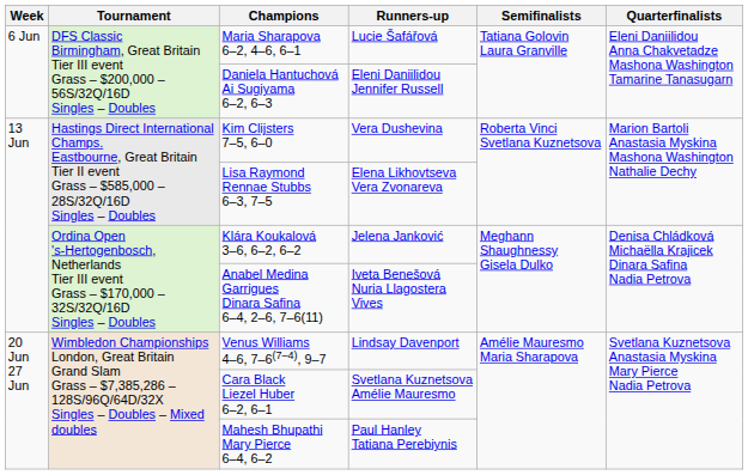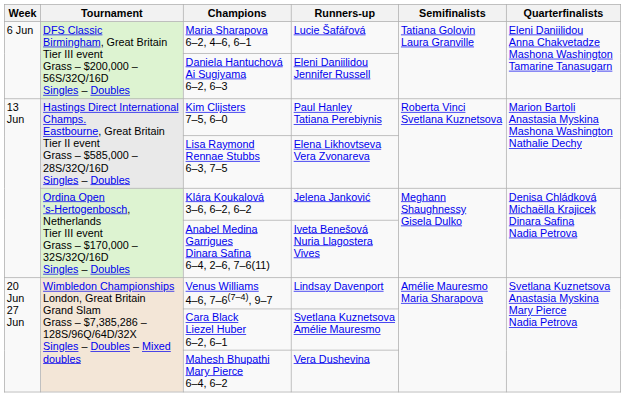 <table class=wikitable style=font-size:95%>
 <tr>
 <th style="width:48px;">Week</th>
 <th style="width:248px;">Tournament</th>
 <th style="width:200px;">Champions</th>
 <th style="width:200px;">Runners-up</th>
 <th style="width:190px;">Semifinalists</th>
 <th style="width:190px;">Quarterfinalists</th>
 </tr>
 <tr valign="top">
 <td rowspan=2>6 Jun</td>
 <td rowspan=2 bgcolor="#DDF3D1"><a href='#'>DFS Classic</a><br> <a href='#'>Birmingham</a>, Great Britain <br>Tier III event <br> Grass – $200,000 – 56S/32Q/16D<br> <a href='#'>Singles</a> – <a href='#'>Doubles</a></td>
 <td> <a href='#'>Maria Sharapova</a> <br> 6–2, 4–6, 6–1</td>
 <td> <a href='#'>Lucie Šafářová</a></td>
 <td rowspan=2> <a href='#'>Tatiana Golovin</a><br> <a href='#'>Laura Granville</a></td>
 <td rowspan=2> <a href='#'>Eleni Daniilidou</a>  <br>  <a href='#'>Anna Chakvetadze</a> <br> <a href='#'>Mashona Washington</a><br>  <a href='#'>Tamarine Tanasugarn</a></td>
 </tr>
 <tr valign="top">
 <td> <a href='#'>Daniela Hantuchová</a> <br>  <a href='#'>Ai Sugiyama</a><br>6–2, 6–3</td>
 <td> <a href='#'>Eleni Daniilidou</a> <br>  <a href='#'>Jennifer Russell</a></td>
 </tr>
 <tr valign="top">
 <td rowspan=4>13 Jun</td>
 <td rowspan=2 bgcolor="#E9E9E9"><a href='#'>Hastings Direct International Champs.</a><br> <a href='#'>Eastbourne</a>, Great Britain <br>Tier II event <br> Grass – $585,000 – 28S/32Q/16D<br> <a href='#'>Singles</a> – <a href='#'>Doubles</a></td>
 <td> <a href='#'>Kim Clijsters</a> <br> 7–5, 6–0</td>
-<td> <a href='#'>Vera Dushevina</a></td>
+<td> <a href='#'>Paul Hanley</a> <br>  <a href='#'>Tatiana Perebiynis</a></td>
 <td rowspan=2> <a href='#'>Roberta Vinci</a><br> <a href='#'>Svetlana Kuznetsova</a></td>
 <td rowspan=2> <a href='#'>Marion Bartoli</a>  <br>  <a href='#'>Anastasia Myskina</a> <br> <a href='#'>Mashona Washington</a><br>  <a href='#'>Nathalie Dechy</a></td>
 </tr>
 <tr valign="top">
 <td> <a href='#'>Lisa Raymond</a> <br>  <a href='#'>Rennae Stubbs</a><br>6–3, 7–5</td>
 <td> <a href='#'>Elena Likhovtseva</a> <br>  <a href='#'>Vera Zvonareva</a></td>
 </tr>
 <tr valign="top">
 <td rowspan=2 bgcolor="#DDF3D1"><a href='#'>Ordina Open</a><br> <a href='#'>'s-Hertogenbosch</a>, Netherlands <br>Tier III event <br> Grass – $170,000 – 32S/32Q/16D<br><a href='#'>Singles</a> – <a href='#'>Doubles</a></td>
 <td> <a href='#'>Klára Koukalová</a> <br> 3–6, 6–2, 6–2</td>
 <td> <a href='#'>Jelena Janković</a></td>
 <td rowspan=2> <a href='#'>Meghann Shaughnessy</a><br> <a href='#'>Gisela Dulko</a></td>
 <td rowspan=2> <a href='#'>Denisa Chládková</a>  <br>  <a href='#'>Michaëlla Krajicek</a> <br> <a href='#'>Dinara Safina</a><br>  <a href='#'>Nadia Petrova</a></td>
 </tr>
 <tr valign="top">
 <td> <a href='#'>Anabel Medina Garrigues</a> <br>  <a href='#'>Dinara Safina</a><br>6–4, 2–6, 7–6(11)</td>
 <td> <a href='#'>Iveta Benešová</a> <br>  <a href='#'>Nuria Llagostera Vives</a></td>
 </tr>
 <tr valign="top">
 <td rowspan=3>20 Jun<br>27 Jun</td>
 <td rowspan=3 bgcolor="#F3E6D7"><a href='#'>Wimbledon Championships</a><br> London, Great Britain <br>Grand Slam<br> Grass – $7,385,286 – 128S/96Q/64D/32X<br><a href='#'>Singles</a> – <a href='#'>Doubles</a> – <a href='#'>Mixed doubles</a></td>
 <td> <a href='#'>Venus Williams</a> <br> 4–6, 7–6<sup>(7–4)</sup>, 9–7</td>
 <td> <a href='#'>Lindsay Davenport</a></td>
 <td rowspan=3> <a href='#'>Amélie Mauresmo</a><br> <a href='#'>Maria Sharapova</a></td>
 <td rowspan=3> <a href='#'>Svetlana Kuznetsova</a>  <br>  <a href='#'>Anastasia Myskina</a> <br> <a href='#'>Mary Pierce</a><br>  <a href='#'>Nadia Petrova</a></td>
 </tr>
 <tr valign="top">
 <td> <a href='#'>Cara Black</a> <br>  <a href='#'>Liezel Huber</a><br>6–2, 6–1</td>
 <td> <a href='#'>Svetlana Kuznetsova</a> <br>  <a href='#'>Amélie Mauresmo</a></td>
 </tr>
 <tr valign="top">
 <td> <a href='#'>Mahesh Bhupathi</a> <br>  <a href='#'>Mary Pierce</a><br>6–4, 6–2</td>
-<td> <a href='#'>Paul Hanley</a> <br>  <a href='#'>Tatiana Perebiynis</a></td>
+<td> <a href='#'>Vera Dushevina</a></td>
 </tr>
 </table>
